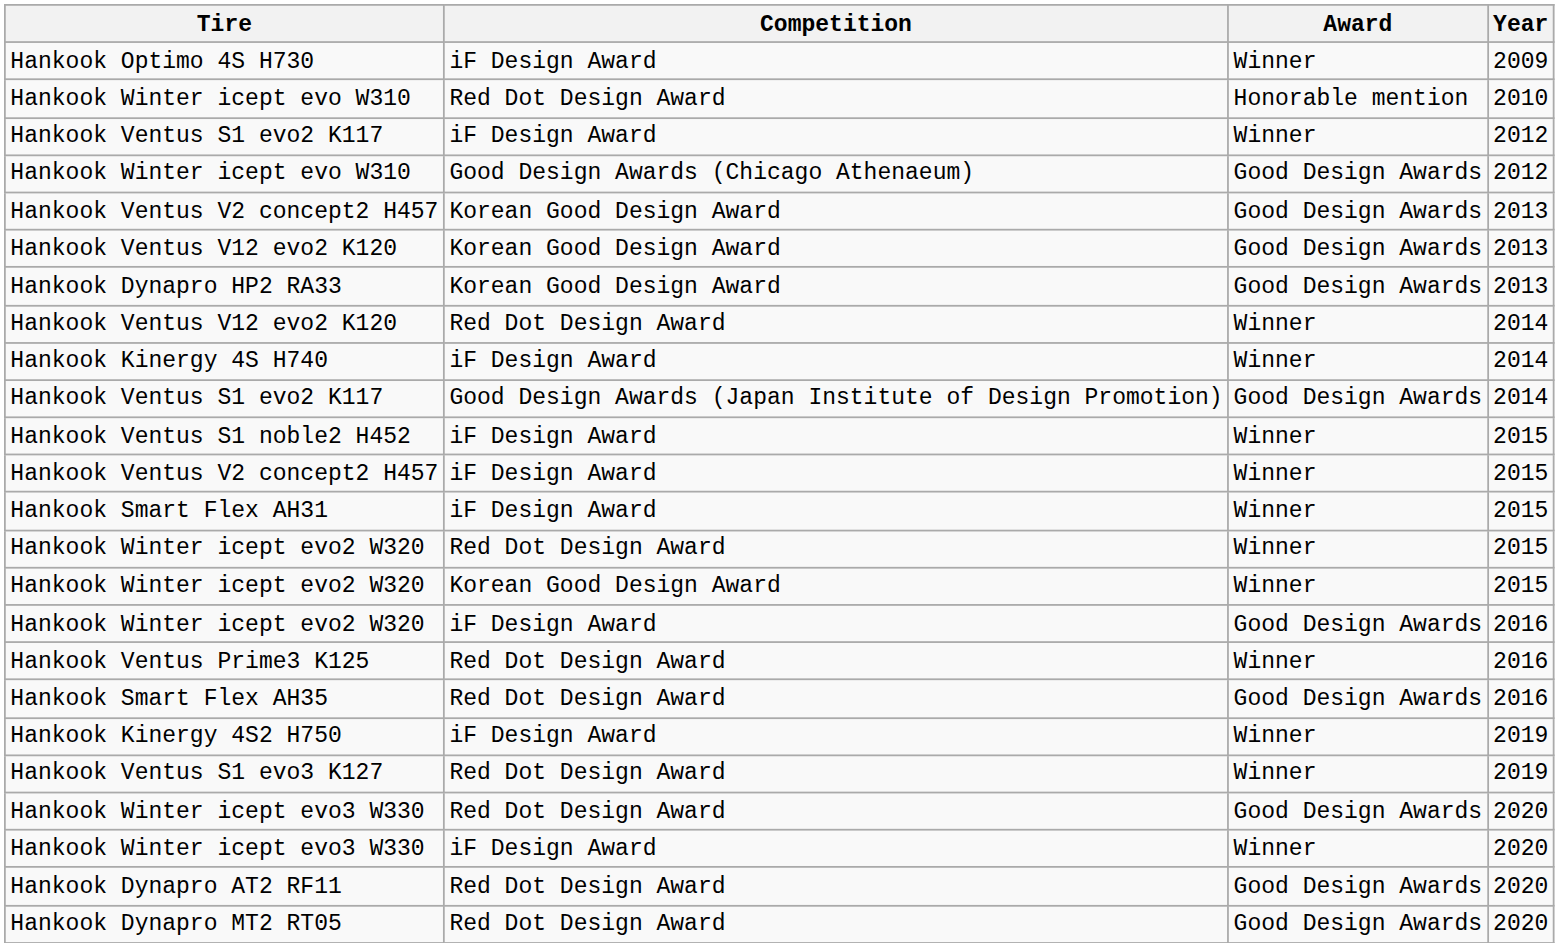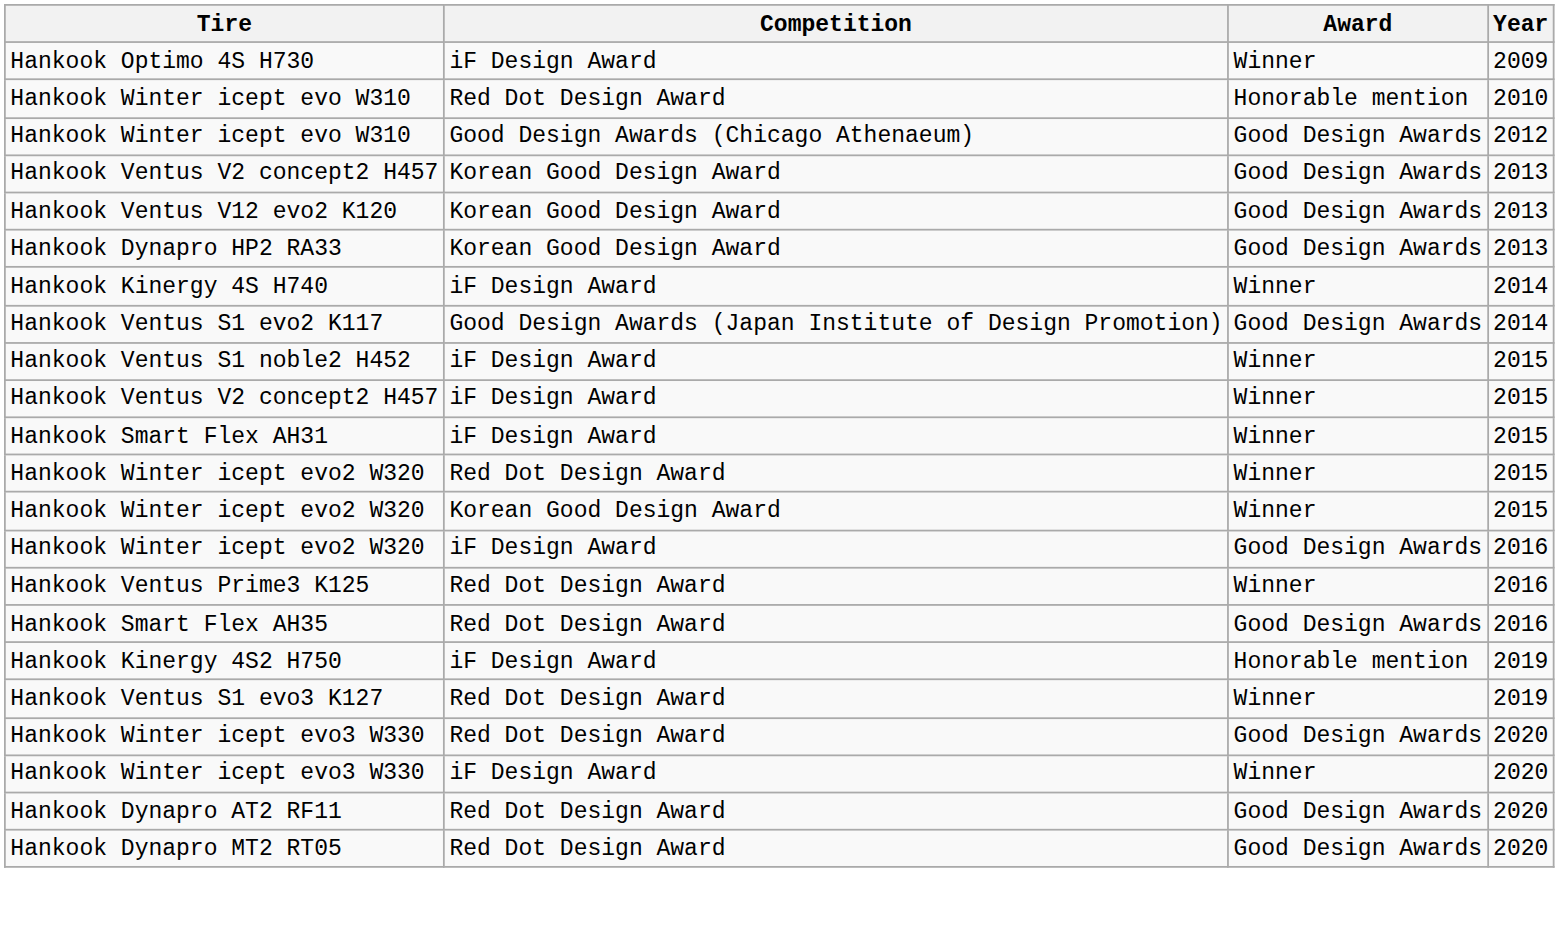 <table class="wikitable">
 <tr>
 <th>Tire</th>
 <th>Competition</th>
 <th>Award</th>
 <th>Year</th>
 </tr>
 <tr>
 <td>Hankook Optimo 4S H730</td>
 <td>iF Design Award</td>
 <td>Winner</td>
 <td>2009</td>
 </tr>
 <tr>
 <td>Hankook Winter icept evo W310</td>
 <td>Red Dot Design Award</td>
 <td>Honorable mention</td>
 <td>2010</td>
-</tr>
-<tr>
-<td>Hankook Ventus S1 evo2 K117</td>
-<td>iF Design Award</td>
-<td>Winner</td>
-<td>2012</td>
 </tr>
 <tr>
 <td>Hankook Winter icept evo W310</td>
 <td>Good Design Awards (Chicago Athenaeum)</td>
 <td>Good Design Awards</td>
 <td>2012</td>
 </tr>
 <tr>
 <td>Hankook Ventus V2 concept2 H457</td>
 <td>Korean Good Design Award</td>
 <td>Good Design Awards</td>
 <td>2013</td>
 </tr>
 <tr>
 <td>Hankook Ventus V12 evo2 K120</td>
 <td>Korean Good Design Award</td>
 <td>Good Design Awards</td>
 <td>2013</td>
 </tr>
 <tr>
 <td>Hankook Dynapro HP2 RA33</td>
 <td>Korean Good Design Award</td>
 <td>Good Design Awards</td>
 <td>2013</td>
-</tr>
-<tr>
-<td>Hankook Ventus V12 evo2 K120</td>
-<td>Red Dot Design Award</td>
-<td>Winner</td>
-<td>2014</td>
 </tr>
 <tr>
 <td>Hankook Kinergy 4S H740</td>
 <td>iF Design Award</td>
 <td>Winner</td>
 <td>2014</td>
 </tr>
 <tr>
 <td>Hankook Ventus S1 evo2 K117</td>
 <td>Good Design Awards (Japan Institute of Design Promotion)</td>
 <td>Good Design Awards</td>
 <td>2014</td>
 </tr>
 <tr>
 <td>Hankook Ventus S1 noble2 H452</td>
 <td>iF Design Award</td>
 <td>Winner</td>
 <td>2015</td>
 </tr>
 <tr>
 <td>Hankook Ventus V2 concept2 H457</td>
 <td>iF Design Award</td>
 <td>Winner</td>
 <td>2015</td>
 </tr>
 <tr>
 <td>Hankook Smart Flex AH31</td>
 <td>iF Design Award</td>
 <td>Winner</td>
 <td>2015</td>
 </tr>
 <tr>
 <td>Hankook Winter icept evo2 W320</td>
 <td>Red Dot Design Award</td>
 <td>Winner</td>
 <td>2015</td>
 </tr>
 <tr>
 <td>Hankook Winter icept evo2 W320</td>
 <td>Korean Good Design Award</td>
 <td>Winner</td>
 <td>2015</td>
 </tr>
 <tr>
 <td>Hankook Winter icept evo2 W320</td>
 <td>iF Design Award</td>
 <td>Good Design Awards</td>
 <td>2016</td>
 </tr>
 <tr>
 <td>Hankook Ventus Prime3 K125</td>
 <td>Red Dot Design Award</td>
 <td>Winner</td>
 <td>2016</td>
 </tr>
 <tr>
 <td>Hankook Smart Flex AH35</td>
 <td>Red Dot Design Award</td>
 <td>Good Design Awards</td>
 <td>2016</td>
 </tr>
 <tr>
 <td>Hankook Kinergy 4S2 H750</td>
 <td>iF Design Award</td>
-<td>Winner</td>
+<td>Honorable mention</td>
 <td>2019</td>
 </tr>
 <tr>
 <td>Hankook Ventus S1 evo3 K127</td>
 <td>Red Dot Design Award</td>
 <td>Winner</td>
 <td>2019</td>
 </tr>
 <tr>
 <td>Hankook Winter icept evo3 W330</td>
 <td>Red Dot Design Award</td>
 <td>Good Design Awards</td>
 <td>2020</td>
 </tr>
 <tr>
 <td>Hankook Winter icept evo3 W330</td>
 <td>iF Design Award</td>
 <td>Winner</td>
 <td>2020</td>
 </tr>
 <tr>
 <td>Hankook Dynapro AT2 RF11</td>
 <td>Red Dot Design Award</td>
 <td>Good Design Awards</td>
 <td>2020</td>
 </tr>
 <tr>
 <td>Hankook Dynapro MT2 RT05</td>
 <td>Red Dot Design Award</td>
 <td>Good Design Awards</td>
 <td>2020</td>
 </tr>
 </table>
